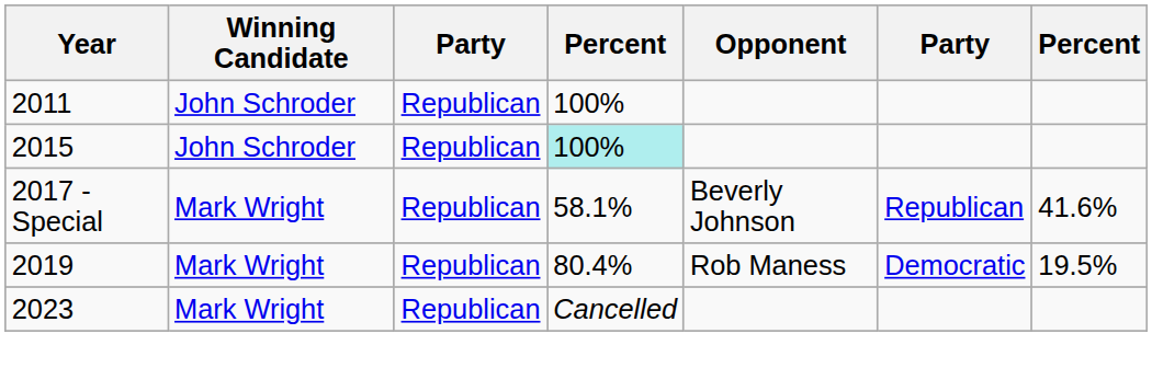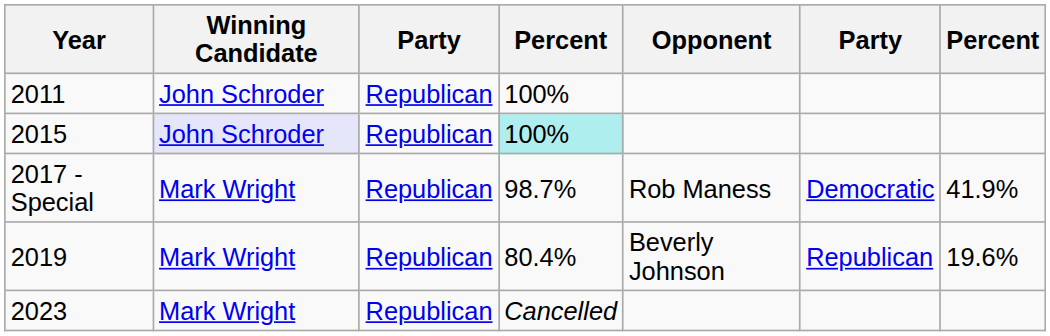 <table class="wikitable" style="margin:0.5em auto; font-size:95%;">
 <tr>
 <th>Year</th>
 <th>Winning Candidate</th>
 <th>Party</th>
 <th>Percent</th>
 <th>Opponent</th>
 <th>Party</th>
 <th>Percent</th>
 </tr>
 <tr>
 <td>2011</td>
 <td><a href='#'>John Schroder</a></td>
 <td><a href='#'>Republican</a></td>
 <td>100%</td>
 <td></td>
 <td></td>
 <td></td>
 </tr>
 <tr>
 <td>2015</td>
-<td><a href='#'>John Schroder</a></td>
+<td style="background: lavender;"><a href='#'>John Schroder</a></td>
 <td><a href='#'>Republican</a></td>
 <td style="background: paleturquoise;">100%</td>
 <td></td>
 <td></td>
 <td></td>
 </tr>
 <tr>
 <td>2017 - Special</td>
 <td><a href='#'>Mark Wright</a></td>
 <td><a href='#'>Republican</a></td>
-<td>58.1%</td>
-<td>Beverly Johnson</td>
-<td><a href='#'>Republican</a></td>
-<td>41.6%</td>
+<td>98.7%</td>
+<td>Rob Maness</td>
+<td><a href='#'>Democratic</a></td>
+<td>41.9%</td>
 </tr>
 <tr>
 <td>2019</td>
 <td><a href='#'>Mark Wright</a></td>
 <td><a href='#'>Republican</a></td>
 <td>80.4%</td>
-<td>Rob Maness</td>
-<td><a href='#'>Democratic</a></td>
-<td>19.5%</td>
+<td>Beverly Johnson</td>
+<td><a href='#'>Republican</a></td>
+<td>19.6%</td>
 </tr>
 <tr>
 <td>2023</td>
 <td><a href='#'>Mark Wright</a></td>
 <td><a href='#'>Republican</a></td>
 <td><em>Cancelled</em></td>
 <td></td>
 <td></td>
 <td></td>
 </tr>
 </table>
